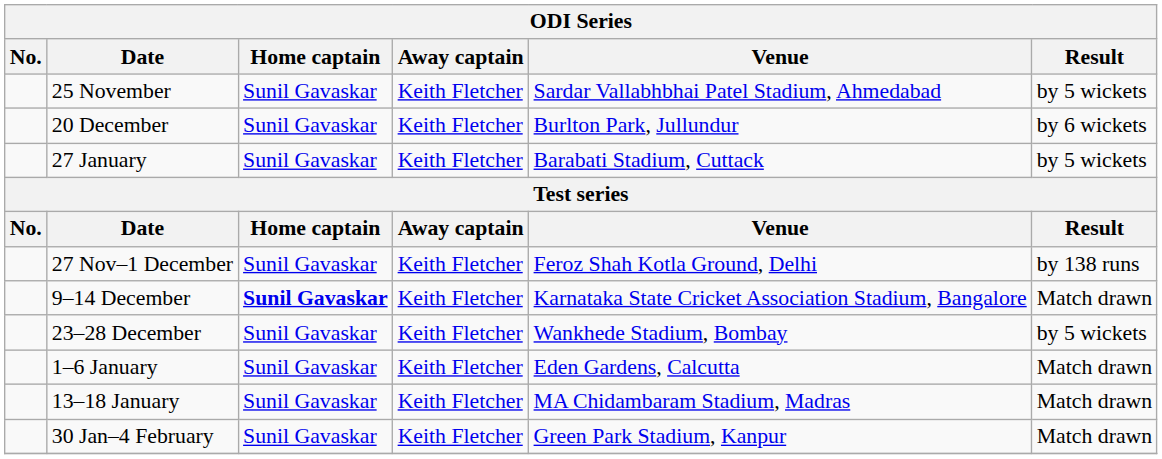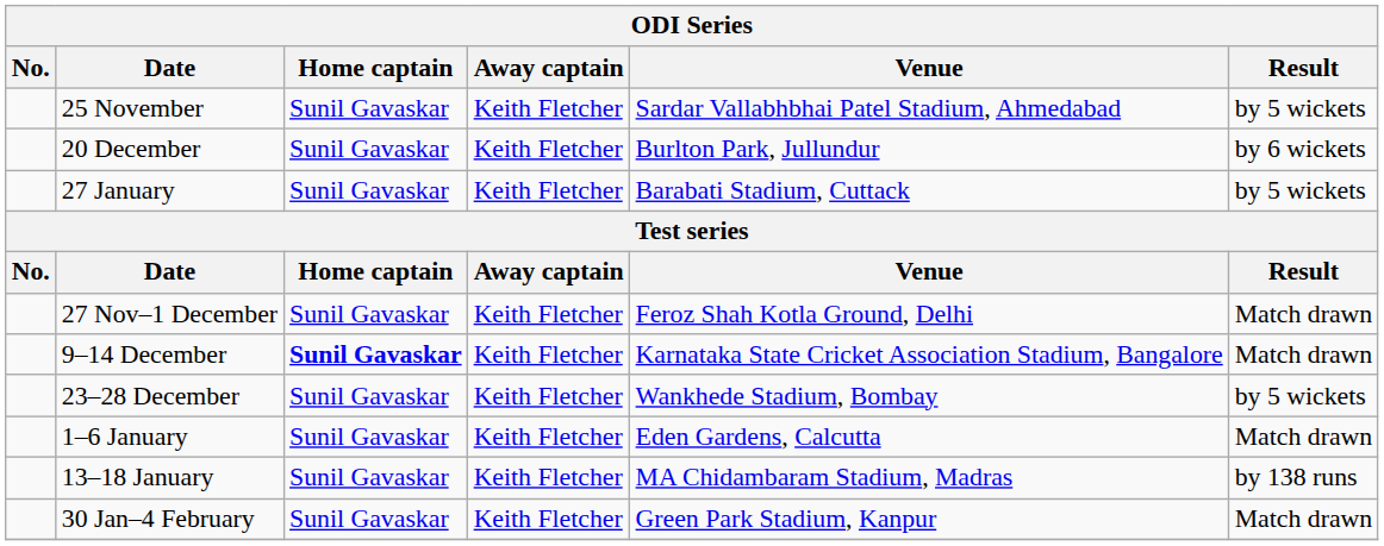 <table class="wikitable">
 <tr>
 <th colspan="9">ODI Series</th>
 </tr>
 <tr>
 <th>No.</th>
 <th>Date</th>
 <th>Home captain</th>
 <th>Away captain</th>
 <th>Venue</th>
 <th>Result</th>
 </tr>
 <tr>
 <td></td>
 <td>25 November</td>
 <td><a href='#'>Sunil Gavaskar</a></td>
 <td><a href='#'>Keith Fletcher</a></td>
 <td><a href='#'>Sardar Vallabhbhai Patel Stadium</a>, <a href='#'>Ahmedabad</a></td>
 <td> by 5 wickets</td>
 </tr>
 <tr>
 <td></td>
 <td>20 December</td>
 <td><a href='#'>Sunil Gavaskar</a></td>
 <td><a href='#'>Keith Fletcher</a></td>
 <td><a href='#'>Burlton Park</a>, <a href='#'>Jullundur</a></td>
 <td> by 6 wickets</td>
 </tr>
 <tr>
 <td></td>
 <td>27 January</td>
 <td><a href='#'>Sunil Gavaskar</a></td>
 <td><a href='#'>Keith Fletcher</a></td>
 <td><a href='#'>Barabati Stadium</a>, <a href='#'>Cuttack</a></td>
 <td> by 5 wickets</td>
 </tr>
 <tr>
 <th colspan="9">Test series</th>
 </tr>
 <tr>
 <th>No.</th>
 <th>Date</th>
 <th>Home captain</th>
 <th>Away captain</th>
 <th>Venue</th>
 <th>Result</th>
 </tr>
 <tr>
 <td></td>
 <td>27 Nov–1 December</td>
 <td><a href='#'>Sunil Gavaskar</a></td>
 <td><a href='#'>Keith Fletcher</a></td>
 <td><a href='#'>Feroz Shah Kotla Ground</a>, <a href='#'>Delhi</a></td>
-<td> by 138 runs</td>
+<td>Match drawn</td>
 </tr>
 <tr>
 <td></td>
 <td>9–14 December</td>
 <td><strong><a href='#'>Sunil Gavaskar</a></strong></td>
 <td><a href='#'>Keith Fletcher</a></td>
 <td><a href='#'>Karnataka State Cricket Association Stadium</a>, <a href='#'>Bangalore</a></td>
 <td>Match drawn</td>
 </tr>
 <tr>
 <td></td>
 <td>23–28 December</td>
 <td><a href='#'>Sunil Gavaskar</a></td>
 <td><a href='#'>Keith Fletcher</a></td>
 <td><a href='#'>Wankhede Stadium</a>, <a href='#'>Bombay</a></td>
 <td> by 5 wickets</td>
 </tr>
 <tr>
 <td></td>
 <td>1–6 January</td>
 <td><a href='#'>Sunil Gavaskar</a></td>
 <td><a href='#'>Keith Fletcher</a></td>
 <td><a href='#'>Eden Gardens</a>, <a href='#'>Calcutta</a></td>
 <td>Match drawn</td>
 </tr>
 <tr>
 <td></td>
 <td>13–18 January</td>
 <td><a href='#'>Sunil Gavaskar</a></td>
 <td><a href='#'>Keith Fletcher</a></td>
 <td><a href='#'>MA Chidambaram Stadium</a>, <a href='#'>Madras</a></td>
-<td>Match drawn</td>
+<td> by 138 runs</td>
 </tr>
 <tr>
 <td></td>
 <td>30 Jan–4 February</td>
 <td><a href='#'>Sunil Gavaskar</a></td>
 <td><a href='#'>Keith Fletcher</a></td>
 <td><a href='#'>Green Park Stadium</a>, <a href='#'>Kanpur</a></td>
 <td>Match drawn</td>
 </tr>
 <tr>
 </tr>
 </table>
